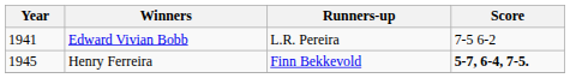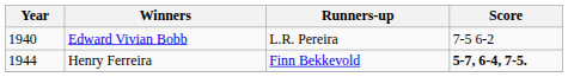 <table class="wikitable">
 <tr>
 <th style="width:60px;">Year</th>
 <th style="width:220px;">Winners</th>
 <th style="width:200px;">Runners-up</th>
 <th style="width:120px;">Score</th>
 </tr>
 <tr>
-<td>1941</td>
+<td>1940</td>
 <td> <a href='#'>Edward Vivian Bobb</a></td>
 <td> L.R. Pereira</td>
 <td>7-5 6-2</td>
 </tr>
 <tr>
-<td>1945</td>
+<td>1944</td>
 <td> Henry Ferreira</td>
 <td> <a href='#'>Finn Bekkevold</a></td>
 <td><strong>5-7, 6-4, 7-5.</strong></td>
 </tr>
 <tr>
 </tr>
 </table>
